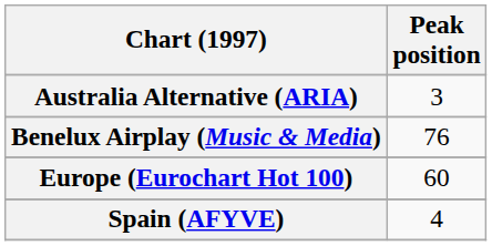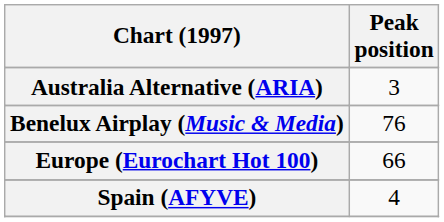 <table class="wikitable sortable plainrowheaders" style="text-align:center">
 <tr>
 <th>Chart (1997)</th>
 <th>Peak<br>position</th>
 </tr>
 <tr>
 </tr>
 <tr>
 <th scope="row">Australia Alternative (<a href='#'>ARIA</a>)</th>
 <td>3</td>
 </tr>
 <tr>
 </tr>
 <tr>
 <th scope="row">Benelux Airplay (<em><a href='#'>Music & Media</a></em>)</th>
 <td align="center">76</td>
 </tr>
 <tr>
 </tr>
 <tr>
 <th scope="row">Europe (<a href='#'>Eurochart Hot 100</a>)</th>
-<td>60</td>
+<td>66</td>
 </tr>
 <tr>
 </tr>
 <tr>
 </tr>
 <tr>
 </tr>
 <tr>
 </tr>
 <tr>
 </tr>
 <tr>
 </tr>
 <tr>
 <th scope="row">Spain (<a href='#'>AFYVE</a>)</th>
 <td>4</td>
 </tr>
 <tr>
 </tr>
 <tr>
 </tr>
 <tr>
 </tr>
 <tr>
 </tr>
 <tr>
 </tr>
 </table>
